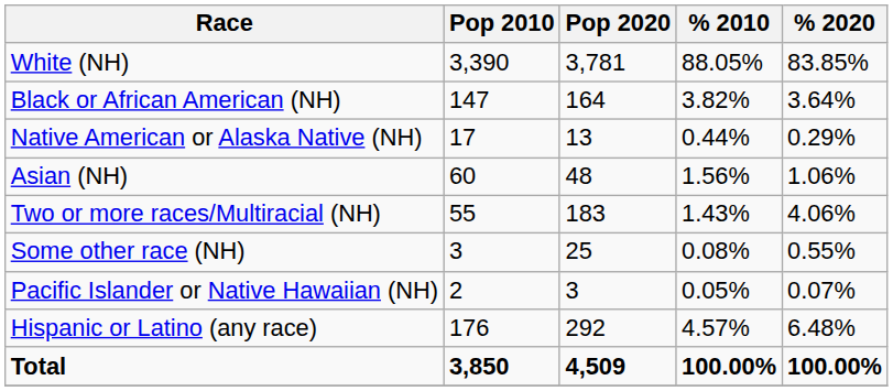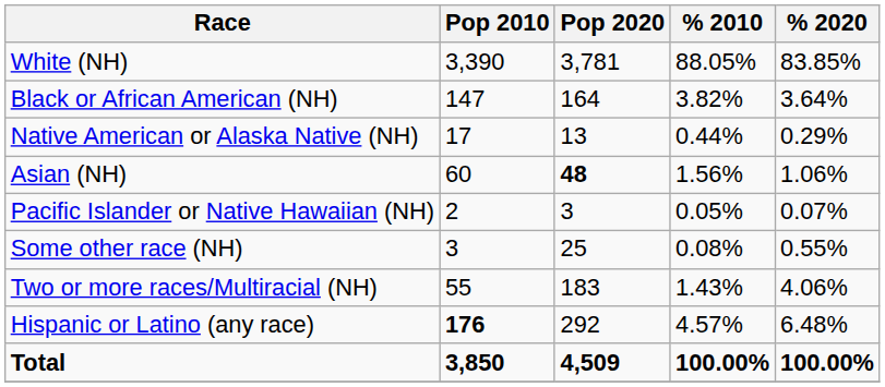 <table class="wikitable">
 <tr>
 <th>Race</th>
 <th>Pop 2010</th>
 <th>Pop 2020</th>
 <th>% 2010</th>
 <th>% 2020</th>
 </tr>
 <tr>
 <td><a href='#'>White</a> (NH)</td>
 <td>3,390</td>
 <td>3,781</td>
 <td>88.05%</td>
 <td>83.85%</td>
 </tr>
 <tr>
 <td><a href='#'>Black or African American</a> (NH)</td>
 <td>147</td>
 <td>164</td>
 <td>3.82%</td>
 <td>3.64%</td>
 </tr>
 <tr>
 <td><a href='#'>Native American</a> or <a href='#'>Alaska Native</a> (NH)</td>
 <td>17</td>
 <td>13</td>
 <td>0.44%</td>
 <td>0.29%</td>
 </tr>
 <tr>
 <td><a href='#'>Asian</a> (NH)</td>
 <td>60</td>
-<td>48</td>
+<td><strong>48</strong></td>
 <td>1.56%</td>
 <td>1.06%</td>
+</tr>
+<tr>
+<td><a href='#'>Pacific Islander</a> or <a href='#'>Native Hawaiian</a> (NH)</td>
+<td>2</td>
+<td>3</td>
+<td>0.05%</td>
+<td>0.07%</td>
+</tr>
+<tr>
+<td><a href='#'>Some other race</a> (NH)</td>
+<td>3</td>
+<td>25</td>
+<td>0.08%</td>
+<td>0.55%</td>
 </tr>
 <tr>
 <td><a href='#'>Two or more races/Multiracial</a> (NH)</td>
 <td>55</td>
 <td>183</td>
 <td>1.43%</td>
 <td>4.06%</td>
 </tr>
 <tr>
-<td><a href='#'>Some other race</a> (NH)</td>
-<td>3</td>
-<td>25</td>
-<td>0.08%</td>
-<td>0.55%</td>
-</tr>
-<tr>
-<td><a href='#'>Pacific Islander</a> or <a href='#'>Native Hawaiian</a> (NH)</td>
-<td>2</td>
-<td>3</td>
-<td>0.05%</td>
-<td>0.07%</td>
-</tr>
-<tr>
 <td><a href='#'>Hispanic or Latino</a> (any race)</td>
-<td>176</td>
+<td><strong>176</strong></td>
 <td>292</td>
 <td>4.57%</td>
 <td>6.48%</td>
 </tr>
 <tr>
 <td><strong>Total</strong></td>
 <td><strong>3,850</strong></td>
 <td><strong>4,509</strong></td>
 <td><strong>100.00%</strong></td>
 <td><strong>100.00%</strong></td>
 </tr>
 <tr>
 </tr>
 </table>
